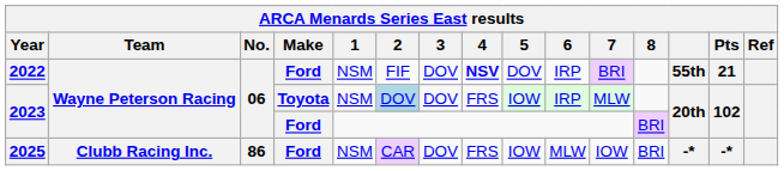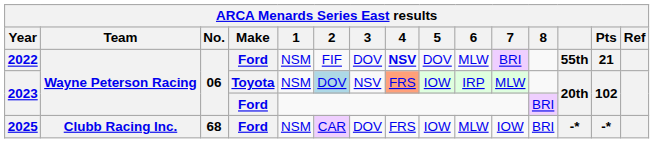 <table class="wikitable" style="text-align:center; font-size:75%">
 <tr>
 <th colspan=15><a href='#'>ARCA Menards Series East</a> results</th>
 </tr>
 <tr>
 <th>Year</th>
 <th>Team</th>
 <th>No.</th>
 <th>Make</th>
 <th>1</th>
 <th>2</th>
 <th>3</th>
 <th>4</th>
 <th>5</th>
 <th>6</th>
 <th>7</th>
 <th>8</th>
 <th></th>
 <th>Pts</th>
 <th>Ref</th>
 </tr>
 <tr>
 <th><a href='#'>2022</a></th>
 <th rowspan=3><a href='#'>Wayne Peterson Racing</a></th>
 <th rowspan=3>06</th>
 <th><a href='#'>Ford</a></th>
 <td><a href='#'>NSM</a></td>
 <td><a href='#'>FIF</a></td>
 <td><a href='#'>DOV</a></td>
 <td><strong><a href='#'>NSV</a></strong></td>
 <td><a href='#'>DOV</a></td>
-<td><a href='#'>IRP</a></td>
+<td><a href='#'>MLW</a></td>
 <td style="background:#EFCFFF;"><a href='#'>BRI</a><br></td>
 <td></td>
 <th>55th</th>
 <th>21</th>
 <th></th>
 </tr>
 <tr>
 <th rowspan=2><a href='#'>2023</a></th>
 <th><a href='#'>Toyota</a></th>
 <td><a href='#'>NSM</a></td>
 <td style="background: lightblue;"><a href='#'>DOV</a></td>
-<td><a href='#'>DOV</a></td>
-<td><a href='#'>FRS</a></td>
+<td><a href='#'>NSV</a></td>
+<td style="background: lightsalmon;"><a href='#'>FRS</a></td>
 <td style="background:#DFFFDF;"><a href='#'>IOW</a><br></td>
 <td style="background:#DFFFDF;"><a href='#'>IRP</a><br></td>
 <td style="background:#DFFFDF;"><a href='#'>MLW</a><br></td>
 <td></td>
 <th rowspan=2>20th</th>
 <th rowspan=2>102</th>
 <th rowspan=2></th>
 </tr>
 <tr>
 <th><a href='#'>Ford</a></th>
 <td colspan=7></td>
 <td style="background:#EFCFFF;"><a href='#'>BRI</a><br></td>
 </tr>
 <tr>
 <th><a href='#'>2025</a></th>
 <th><a href='#'>Clubb Racing Inc.</a></th>
-<th>86</th>
+<th>68</th>
 <th><a href='#'>Ford</a></th>
 <td><a href='#'>NSM</a></td>
 <td style="background:#EFCFFF;"><a href='#'>CAR</a><br></td>
 <td><a href='#'>DOV</a></td>
 <td><a href='#'>FRS</a></td>
 <td><a href='#'>IOW</a></td>
 <td><a href='#'>MLW</a></td>
 <td><a href='#'>IOW</a></td>
 <td><a href='#'>BRI</a></td>
 <th>-*</th>
 <th>-*</th>
 <th></th>
 </tr>
 </table>
